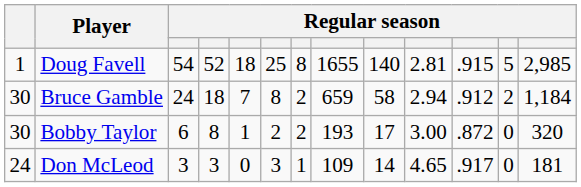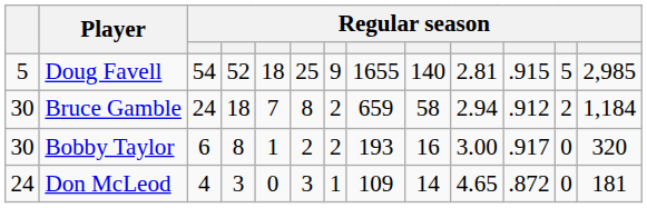 <table class="wikitable plainrowheaders" style="text-align:center;">
 <tr>
 <th scope="col" rowspan="2"></th>
 <th scope="col" rowspan="2">Player</th>
 <th scope=colgroup colspan=11>Regular season</th>
 </tr>
 <tr>
 <th scope="col"></th>
 <th scope="col"></th>
 <th scope="col"></th>
 <th scope="col"></th>
 <th scope="col"></th>
 <th scope="col"></th>
 <th scope="col"></th>
 <th scope="col"></th>
 <th scope="col"></th>
 <th scope="col"></th>
 <th scope="col"></th>
 </tr>
 <tr>
-<td scope="row">1</td>
+<td scope="row">5</td>
 <td align="left"><a href='#'>Doug Favell</a></td>
 <td>54</td>
 <td>52</td>
 <td>18</td>
 <td>25</td>
-<td>8</td>
+<td>9</td>
 <td>1655</td>
 <td>140</td>
 <td>2.81</td>
 <td>.915</td>
 <td>5</td>
 <td>2,985</td>
 </tr>
 <tr>
 <td scope="row">30</td>
 <td align="left"><a href='#'>Bruce Gamble</a></td>
 <td>24</td>
 <td>18</td>
 <td>7</td>
 <td>8</td>
 <td>2</td>
 <td>659</td>
 <td>58</td>
 <td>2.94</td>
 <td>.912</td>
 <td>2</td>
 <td>1,184</td>
 </tr>
 <tr>
 <td scope="row">30</td>
 <td align="left"><a href='#'>Bobby Taylor</a></td>
 <td>6</td>
 <td>8</td>
 <td>1</td>
 <td>2</td>
 <td>2</td>
 <td>193</td>
-<td>17</td>
+<td>16</td>
 <td>3.00</td>
-<td>.872</td>
+<td>.917</td>
 <td>0</td>
 <td>320</td>
 </tr>
 <tr>
 <td scope="row">24</td>
 <td align="left"><a href='#'>Don McLeod</a></td>
-<td>3</td>
+<td>4</td>
 <td>3</td>
 <td>0</td>
 <td>3</td>
 <td>1</td>
 <td>109</td>
 <td>14</td>
 <td>4.65</td>
-<td>.917</td>
+<td>.872</td>
 <td>0</td>
 <td>181</td>
 </tr>
 </table>
